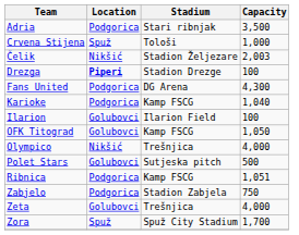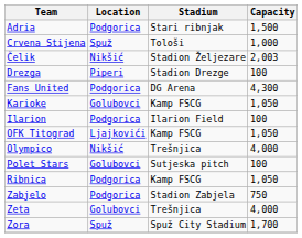 <table class="wikitable">
 <tr>
 <th>Team</th>
 <th>Location</th>
 <th>Stadium</th>
 <th>Capacity</th>
 </tr>
 <tr>
 <td><a href='#'>Adria</a></td>
 <td><a href='#'>Podgorica</a></td>
 <td>Stari ribnjak</td>
-<td>3,500</td>
+<td>1,500</td>
 </tr>
 <tr>
 <td><a href='#'>Crvena Stijena</a></td>
 <td><a href='#'>Spuž</a></td>
 <td>Tološi</td>
 <td>1,000</td>
 </tr>
 <tr>
 <td><a href='#'>Čelik</a></td>
 <td><a href='#'>Nikšić</a></td>
 <td>Stadion Željezare</td>
 <td>2,003</td>
 </tr>
 <tr>
 <td><a href='#'>Drezga</a></td>
-<td><strong><a href='#'>Piperi</a></strong></td>
+<td><a href='#'>Piperi</a></td>
 <td>Stadion Drezge</td>
 <td>100</td>
 </tr>
 <tr>
 <td><a href='#'>Fans United</a></td>
 <td><a href='#'>Podgorica</a></td>
 <td>DG Arena</td>
 <td>4,300</td>
 </tr>
 <tr>
 <td><a href='#'>Karioke</a></td>
-<td><a href='#'>Podgorica</a></td>
+<td><a href='#'>Golubovci</a></td>
 <td>Kamp FSCG</td>
-<td>1,040</td>
+<td>1,050</td>
 </tr>
 <tr>
 <td><a href='#'>Ilarion</a></td>
-<td><a href='#'>Golubovci</a></td>
+<td><a href='#'>Podgorica</a></td>
 <td>Ilarion Field</td>
 <td>100</td>
 </tr>
 <tr>
 <td><a href='#'>OFK Titograd</a></td>
-<td><a href='#'>Golubovci</a></td>
+<td><a href='#'>Ljajkovići</a></td>
 <td>Kamp FSCG</td>
 <td>1,050</td>
 </tr>
 <tr>
 <td><a href='#'>Olympico</a></td>
 <td><a href='#'>Nikšić</a></td>
 <td>Trešnjica</td>
 <td>4,000</td>
 </tr>
 <tr>
 <td><a href='#'>Polet Stars</a></td>
 <td><a href='#'>Golubovci</a></td>
 <td>Sutjeska pitch</td>
-<td>500</td>
+<td>100</td>
 </tr>
 <tr>
 <td><a href='#'>Ribnica</a></td>
 <td><a href='#'>Podgorica</a></td>
 <td>Kamp FSCG</td>
-<td>1,051</td>
+<td>1,050</td>
 </tr>
 <tr>
 <td><a href='#'>Zabjelo</a></td>
 <td><a href='#'>Podgorica</a></td>
 <td>Stadion Zabjela</td>
 <td>750</td>
 </tr>
 <tr>
 <td><a href='#'>Zeta</a></td>
 <td><a href='#'>Golubovci</a></td>
 <td>Trešnjica</td>
 <td>4,000</td>
 </tr>
 <tr>
 <td><a href='#'>Zora</a></td>
 <td><a href='#'>Spuž</a></td>
 <td>Spuž City Stadium</td>
 <td>1,700</td>
 </tr>
 <tr>
 </tr>
 </table>
